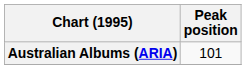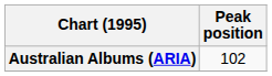 <table class="wikitable sortable plainrowheaders">
 <tr>
 <th scope="col">Chart (1995)</th>
 <th scope="col">Peak<br>position</th>
 </tr>
 <tr>
 <th scope="row">Australian Albums (<a href='#'>ARIA</a>)</th>
-<td align="center">101</td>
+<td align="center">102</td>
 </tr>
 <tr>
 </tr>
 </table>
